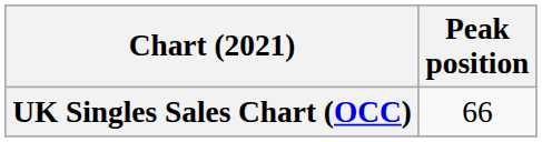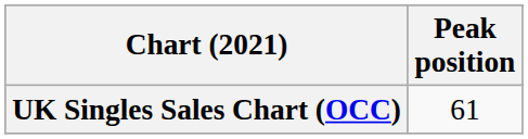 <table class="wikitable plainrowheaders" style="text-align:center">
 <tr>
 <th scope="col">Chart (2021)</th>
 <th scope="col">Peak<br>position</th>
 </tr>
 <tr>
 <th scope="row">UK Singles Sales Chart (<a href='#'>OCC</a>)</th>
-<td>66</td>
+<td>61</td>
 </tr>
 </table>
